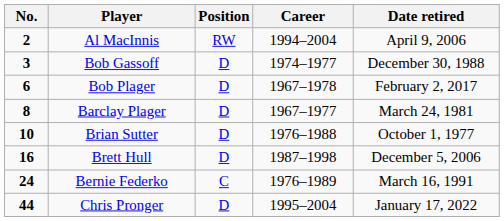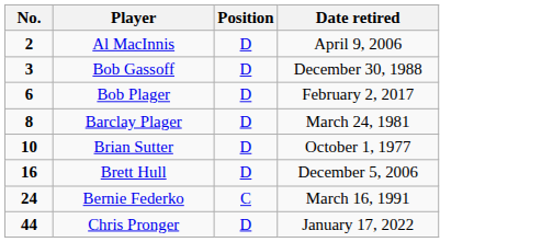 <table class="wikitable sortable" style="text-align:center">
 <tr>
 <th style="width:40px;">No.</th>
 <th style="width:150px;">Player</th>
 <th style="width:40px;">Position</th>
-<th style="width:100px;">Career</th>
 <th style="width:150px;">Date retired</th>
 </tr>
 <tr>
 <td><strong>2</strong></td>
 <td><a href='#'>Al MacInnis</a></td>
-<td><a href='#'>RW</a></td>
-<td>1994–2004</td>
+<td><a href='#'>D</a></td>
 <td>April 9, 2006</td>
 </tr>
 <tr>
 <td><strong>3</strong></td>
 <td><a href='#'>Bob Gassoff</a></td>
 <td><a href='#'>D</a></td>
-<td>1974–1977</td>
 <td>December 30, 1988</td>
 </tr>
 <tr>
 <td><strong>6</strong></td>
 <td><a href='#'>Bob Plager</a></td>
 <td><a href='#'>D</a></td>
-<td>1967–1978</td>
 <td>February 2, 2017</td>
 </tr>
 <tr>
 <td><strong>8</strong></td>
 <td><a href='#'>Barclay Plager</a></td>
 <td><a href='#'>D</a></td>
-<td>1967–1977</td>
 <td>March 24, 1981</td>
 </tr>
 <tr>
 <td><strong>10</strong></td>
 <td><a href='#'>Brian Sutter</a></td>
 <td><a href='#'>D</a></td>
-<td>1976–1988</td>
 <td>October 1, 1977</td>
 </tr>
 <tr>
 <td><strong>16</strong></td>
 <td><a href='#'>Brett Hull</a></td>
 <td><a href='#'>D</a></td>
-<td>1987–1998</td>
 <td>December 5, 2006</td>
 </tr>
 <tr>
 <td><strong>24</strong></td>
 <td><a href='#'>Bernie Federko</a></td>
 <td><a href='#'>C</a></td>
-<td>1976–1989</td>
 <td>March 16, 1991</td>
 </tr>
 <tr>
 <td><strong>44</strong></td>
 <td><a href='#'>Chris Pronger</a></td>
 <td><a href='#'>D</a></td>
-<td>1995–2004</td>
 <td>January 17, 2022</td>
 </tr>
 </table>
